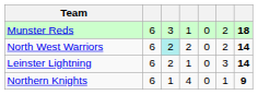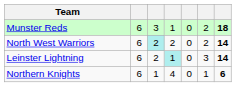 <table class="wikitable" style="text-align:center">
 <tr>
 <th style="width:200px">Team</th>
 <th width="20"></th>
 <th width="20"></th>
 <th width="20"></th>
 <th width="20"></th>
 <th width="20"></th>
 <th width="20"></th>
 </tr>
 <tr style="background:#cfc">
 <td style="text-align:left"><a href='#'>Munster Reds</a></td>
 <td>6</td>
 <td>3</td>
 <td>1</td>
 <td>0</td>
 <td>2</td>
 <td><strong>18</strong></td>
 </tr>
 <tr>
 <td style="text-align:left"><a href='#'>North West Warriors</a></td>
 <td>6</td>
 <td style="background: paleturquoise;">2</td>
 <td>2</td>
 <td>0</td>
 <td>2</td>
 <td><strong>14</strong></td>
 </tr>
 <tr>
 <td style="text-align:left"><a href='#'>Leinster Lightning</a></td>
 <td>6</td>
 <td>2</td>
-<td>1</td>
+<td style="background: paleturquoise;">1</td>
 <td>0</td>
 <td>3</td>
 <td><strong>14</strong></td>
 </tr>
 <tr>
 <td style="text-align:left"><a href='#'>Northern Knights</a></td>
 <td>6</td>
 <td>1</td>
 <td>4</td>
 <td>0</td>
 <td>1</td>
-<td><strong>9</strong></td>
+<td><strong>6</strong></td>
 </tr>
 </table>
